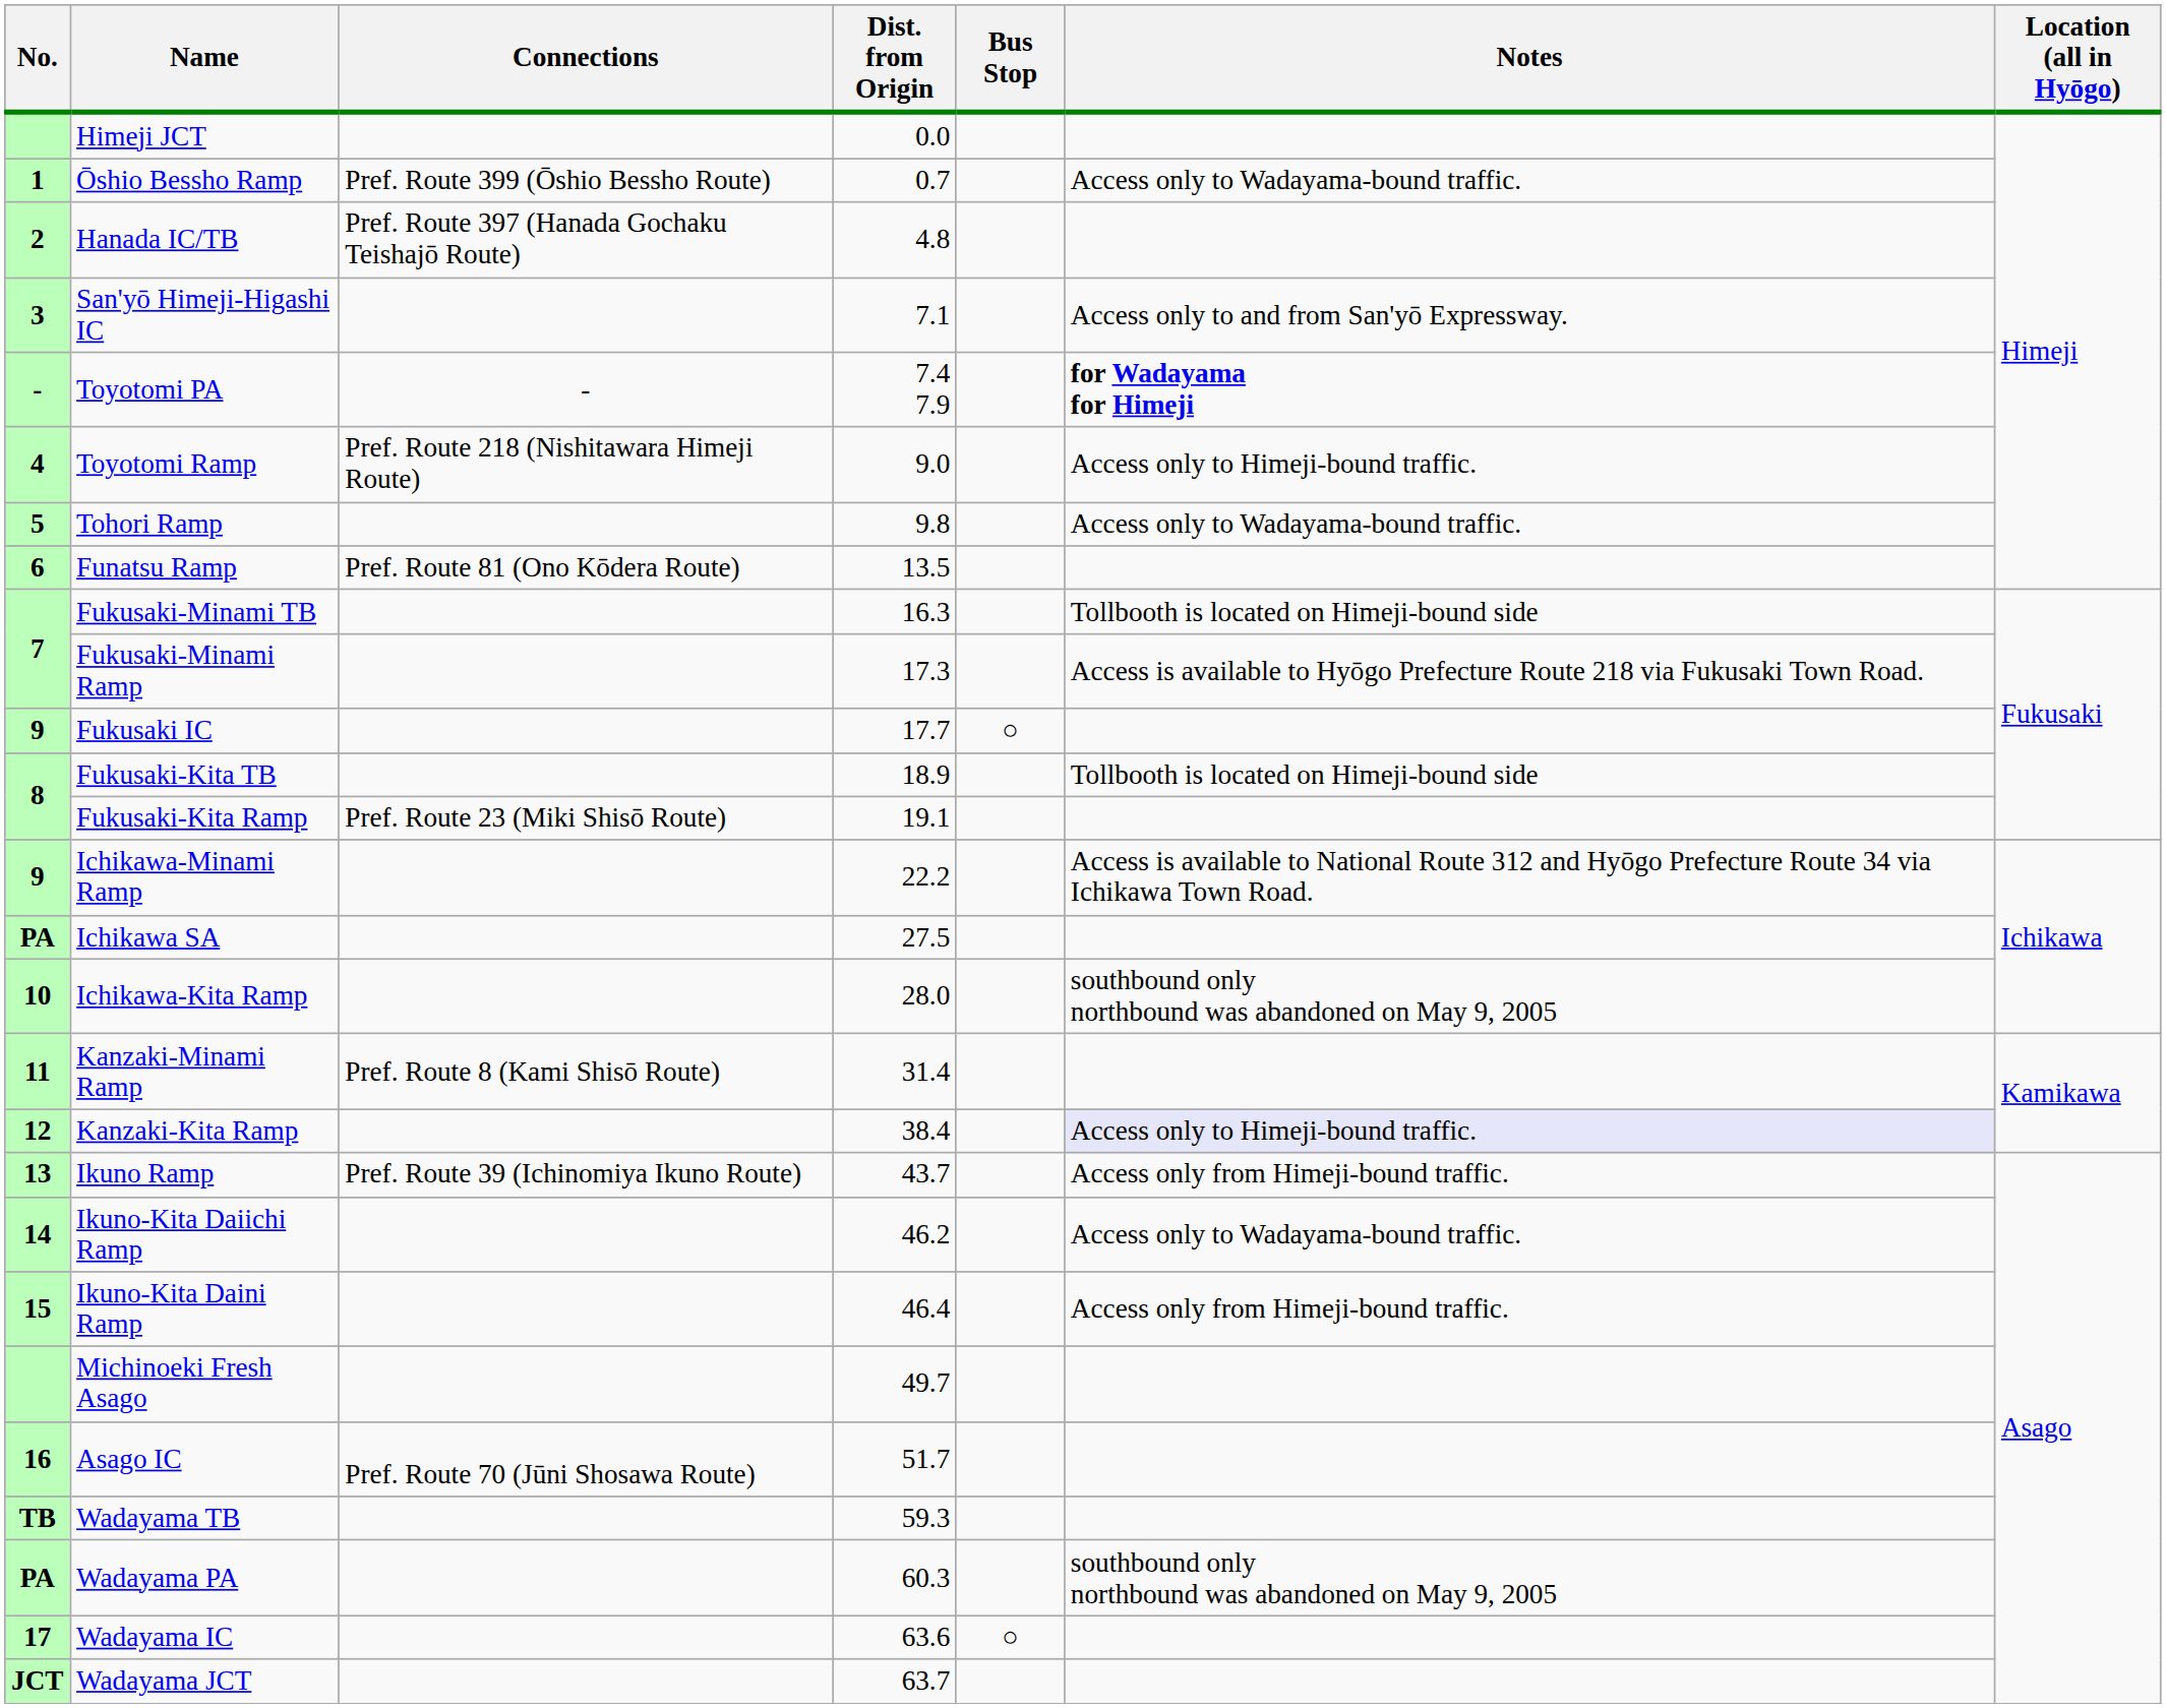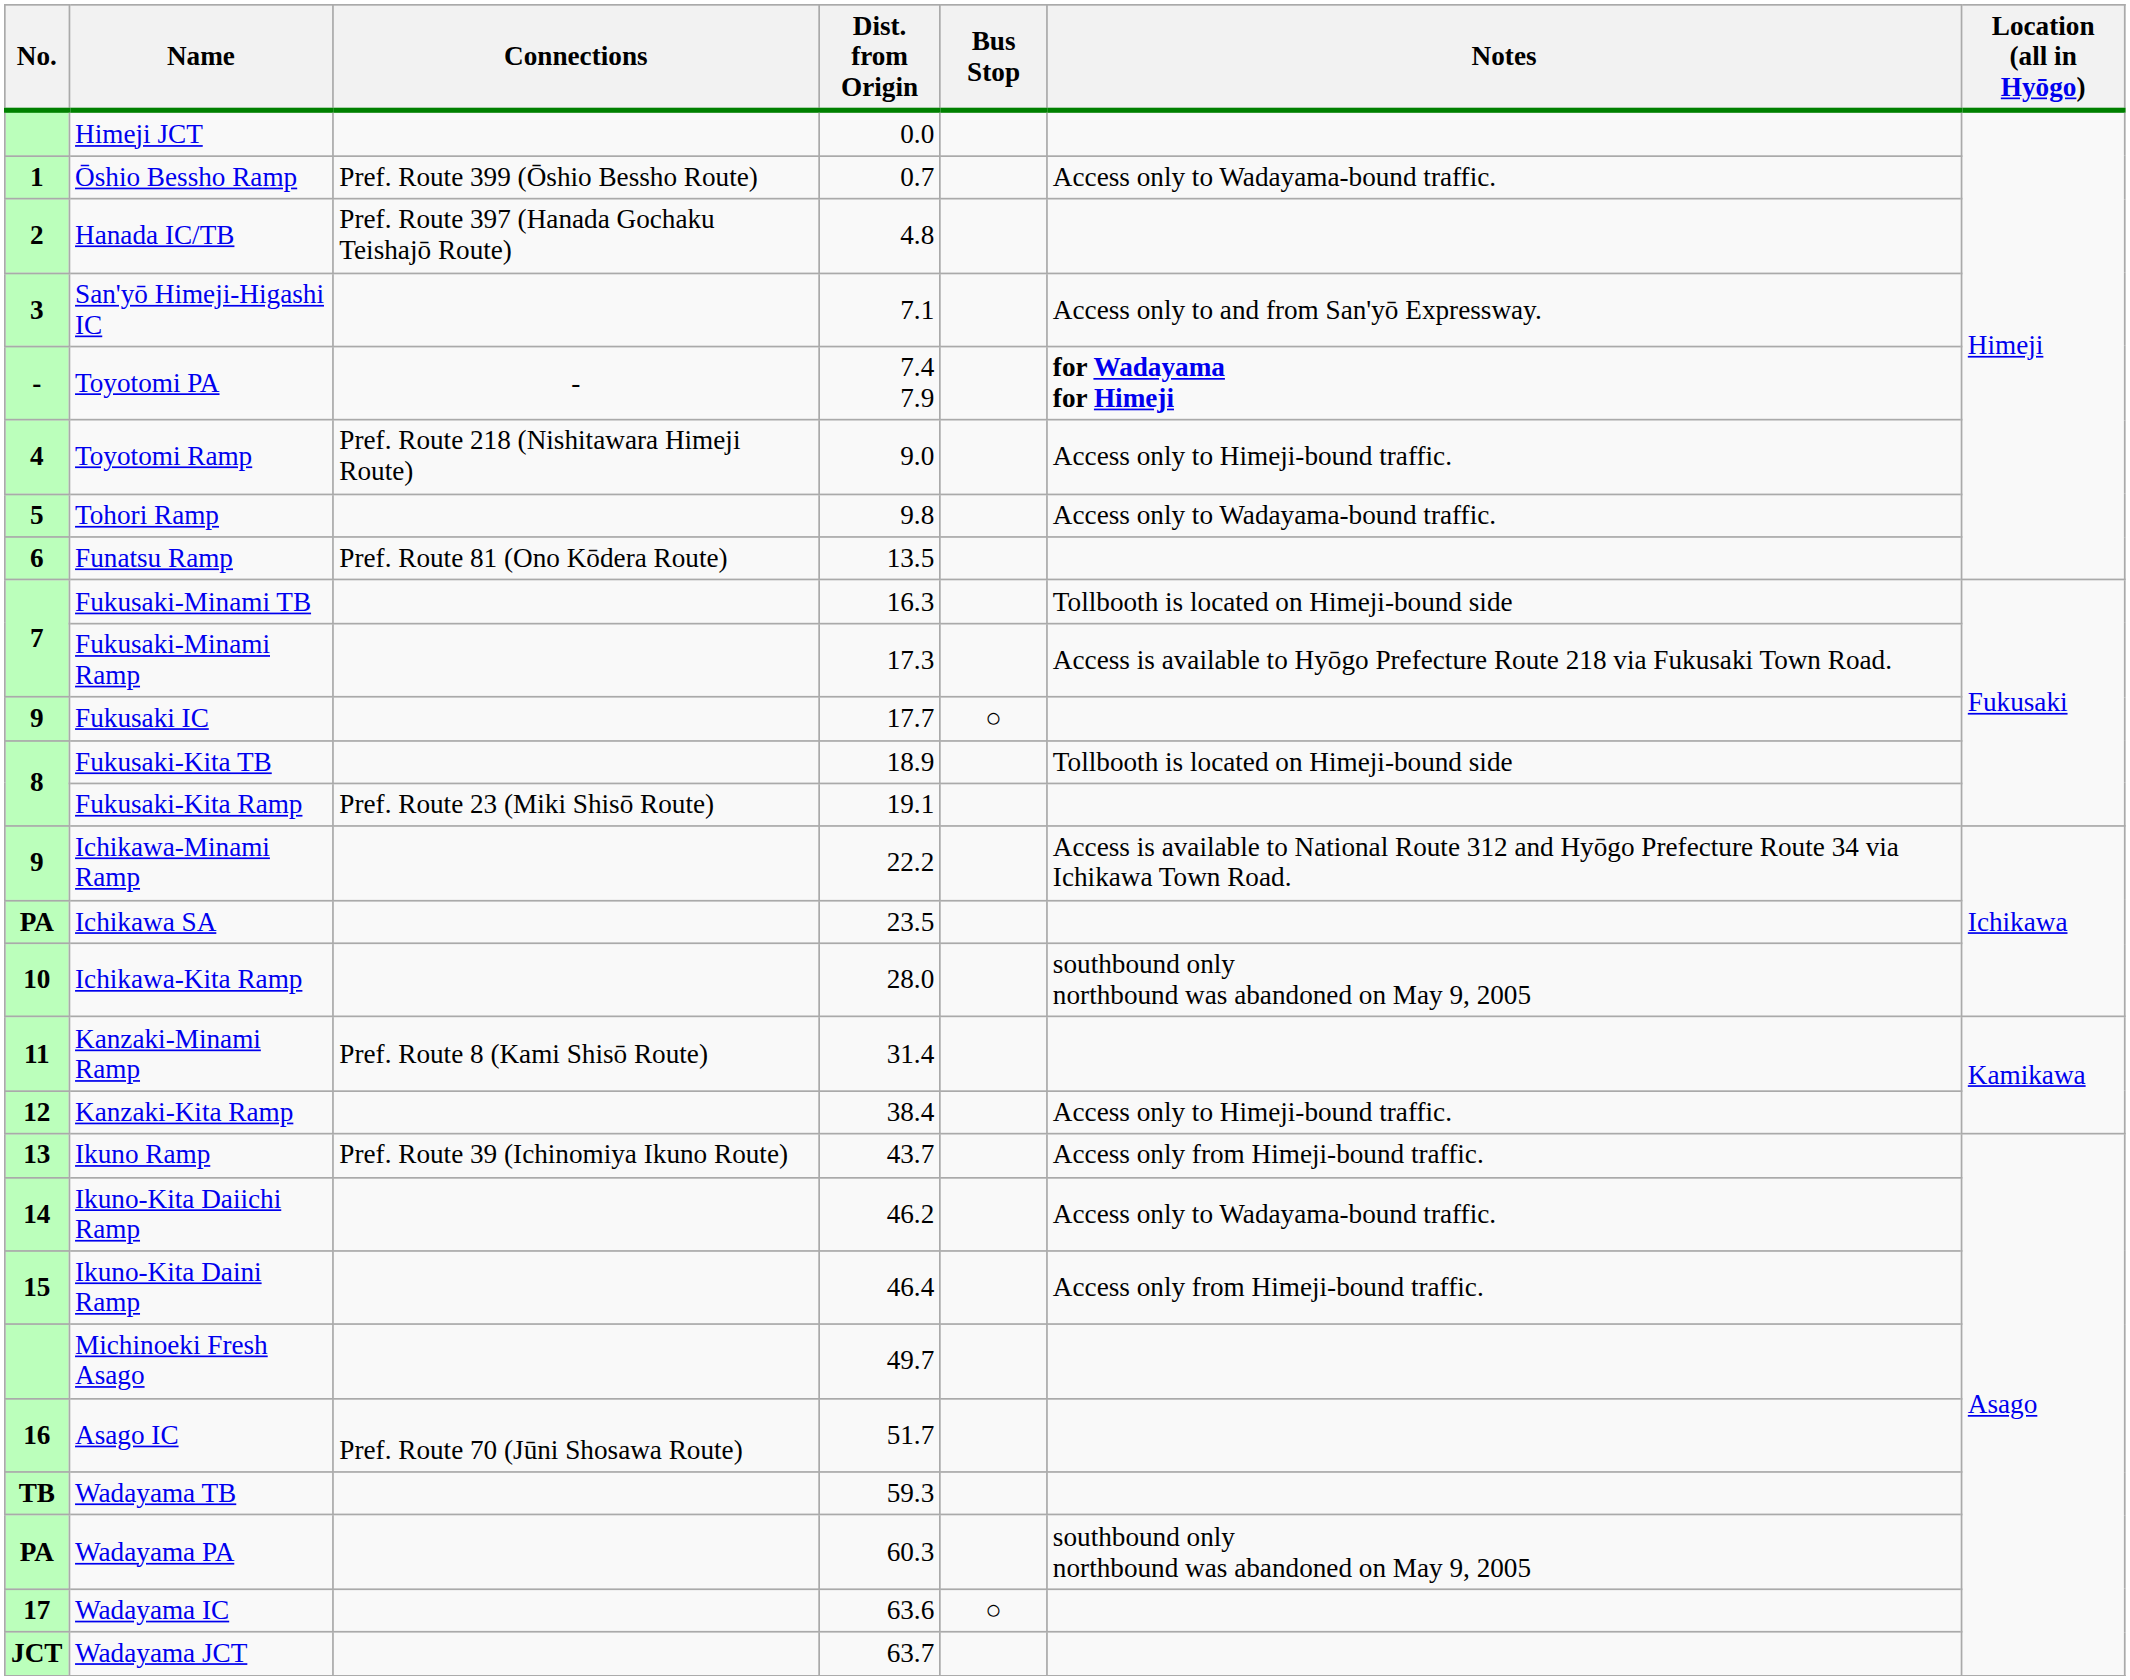 <table table class="wikitable">
 <tr>
 <th style="border-bottom:3px solid green;">No.</th>
 <th style="border-bottom:3px solid green;">Name</th>
 <th style="border-bottom:3px solid green;">Connections</th>
 <th style="border-bottom:3px solid green;">Dist. from<br>Origin</th>
 <th style="border-bottom:3px solid green;">Bus Stop</th>
 <th style="border-bottom:3px solid green;">Notes</th>
 <th colspan="2" style="border-bottom:3px solid green;">Location<br>(all in <a href='#'>Hyōgo</a>)</th>
 </tr>
 <tr>
 <th style="background:#bfb;"></th>
 <td><a href='#'>Himeji JCT</a></td>
 <td></td>
 <td style="text-align:right;">0.0</td>
 <td style="text-align:center;"></td>
 <td></td>
 <td rowspan="8"><a href='#'>Himeji</a></td>
 </tr>
 <tr>
 <th style="background-color:#BFB;">1</th>
 <td><a href='#'>Ōshio Bessho Ramp</a></td>
 <td>Pref. Route 399 (Ōshio Bessho Route)</td>
 <td style="text-align:right;">0.7</td>
 <td style="text-align:center;"></td>
 <td>Access only to Wadayama-bound traffic.</td>
 </tr>
 <tr>
 <th style="background-color:#bfb;">2</th>
 <td><a href='#'>Hanada IC/TB</a></td>
 <td>Pref. Route 397 (Hanada Gochaku Teishajō Route)</td>
 <td style="text-align:right;">4.8</td>
 <td style="text-align:center;"></td>
 <td></td>
 </tr>
 <tr>
 <th style="background:#bfb;">3</th>
 <td><a href='#'>San'yō Himeji-Higashi IC</a></td>
 <td></td>
 <td style="text-align:right;">7.1</td>
 <td style="text-align:center;"></td>
 <td>Access only to and from San'yō Expressway.</td>
 </tr>
 <tr>
 <th style="background-color:#BFB;">-</th>
 <td><a href='#'>Toyotomi PA</a></td>
 <td style="text-align:center;">-</td>
 <td style="text-align:right;">7.4<br>7.9</td>
 <td style="text-align:center;"></td>
 <td><strong>for <a href='#'>Wadayama</a><br>for <a href='#'>Himeji</a></strong></td>
 </tr>
 <tr>
 <th style="background-color:#BFB;">4</th>
 <td><a href='#'>Toyotomi Ramp</a></td>
 <td>Pref. Route 218 (Nishitawara Himeji Route)</td>
 <td style="text-align:right;">9.0</td>
 <td style="text-align:center;"></td>
 <td>Access only to Himeji-bound traffic.</td>
 </tr>
 <tr>
 <th style="background-color:#BFB;">5</th>
 <td><a href='#'>Tohori Ramp</a></td>
 <td></td>
 <td style="text-align:right;">9.8</td>
 <td style="text-align:center;"></td>
 <td>Access only to Wadayama-bound traffic.</td>
 </tr>
 <tr>
 <th style="background-color:#BFB;">6</th>
 <td><a href='#'>Funatsu Ramp</a></td>
 <td>Pref. Route 81 (Ono Kōdera Route)</td>
 <td style="text-align:right;">13.5</td>
 <td style="text-align:center;"></td>
 <td></td>
 </tr>
 <tr>
 <th rowspan="2" style="background-color:#BFB;">7</th>
 <td><a href='#'>Fukusaki-Minami TB</a></td>
 <td></td>
 <td style="text-align:right;">16.3</td>
 <td style="text-align:center;"></td>
 <td>Tollbooth is located on Himeji-bound side</td>
 <td rowspan="5"><a href='#'>Fukusaki</a></td>
 </tr>
 <tr>
 <td><a href='#'>Fukusaki-Minami Ramp</a></td>
 <td></td>
 <td style="text-align:right;">17.3</td>
 <td style="text-align:center;"></td>
 <td>Access is available to Hyōgo Prefecture Route 218 via Fukusaki Town Road.</td>
 </tr>
 <tr>
 <th style="background:#bfb;">9</th>
 <td><a href='#'>Fukusaki IC</a></td>
 <td></td>
 <td style="text-align:right;">17.7</td>
 <td style="text-align:center;">○</td>
 <td></td>
 </tr>
 <tr>
 <th rowspan="2" style="background-color:#BFB;">8</th>
 <td><a href='#'>Fukusaki-Kita TB</a></td>
 <td></td>
 <td style="text-align:right;">18.9</td>
 <td style="text-align:center;"></td>
 <td>Tollbooth is located on Himeji-bound side</td>
 </tr>
 <tr>
 <td><a href='#'>Fukusaki-Kita Ramp</a></td>
 <td>Pref. Route 23 (Miki Shisō Route)</td>
 <td style="text-align:right;">19.1</td>
 <td style="text-align:center;"></td>
 <td></td>
 </tr>
 <tr>
 <th style="background-color:#BFB;">9</th>
 <td><a href='#'>Ichikawa-Minami Ramp</a></td>
 <td></td>
 <td style="text-align:right;">22.2</td>
 <td style="text-align:center;"></td>
 <td>Access is available to National Route 312 and Hyōgo Prefecture Route 34 via Ichikawa Town Road.</td>
 <td rowspan="3"><a href='#'>Ichikawa</a></td>
 </tr>
 <tr>
 <th style="background:#bfb;">PA</th>
 <td><a href='#'>Ichikawa SA</a></td>
 <td></td>
-<td style="text-align:right;">27.5</td>
+<td style="text-align:right;">23.5</td>
 <td style="text-align:center;"></td>
 <td></td>
 </tr>
 <tr>
 <th style="background-color:#BFB;">10</th>
 <td><a href='#'>Ichikawa-Kita Ramp</a></td>
 <td></td>
 <td style="text-align:right;">28.0</td>
 <td style="text-align:center;"></td>
 <td>southbound only<br>northbound was abandoned on May 9, 2005</td>
 </tr>
 <tr>
 <th style="background-color:#BFB;">11</th>
 <td><a href='#'>Kanzaki-Minami Ramp</a></td>
 <td>Pref. Route 8 (Kami Shisō Route)</td>
 <td style="text-align:right;">31.4</td>
 <td style="text-align:center;"></td>
 <td></td>
 <td rowspan="2"><a href='#'>Kamikawa</a></td>
 </tr>
 <tr>
 <th style="background-color:#BFB;">12</th>
 <td><a href='#'>Kanzaki-Kita Ramp</a></td>
 <td></td>
 <td style="text-align:right;">38.4</td>
 <td style="text-align:center;"></td>
-<td style="background: lavender;">Access only to Himeji-bound traffic.</td>
+<td>Access only to Himeji-bound traffic.</td>
 </tr>
 <tr>
 <th style="background-color:#BFB;">13</th>
 <td><a href='#'>Ikuno Ramp</a></td>
 <td>Pref. Route 39 (Ichinomiya Ikuno Route)</td>
 <td style="text-align:right;">43.7</td>
 <td style="text-align:center;"></td>
 <td>Access only from Himeji-bound traffic.</td>
 <td rowspan="9"><a href='#'>Asago</a></td>
 </tr>
 <tr>
 <th style="background-color:#BFB;">14</th>
 <td><a href='#'>Ikuno-Kita Daiichi Ramp</a></td>
 <td></td>
 <td style="text-align:right;">46.2</td>
 <td style="text-align:center;"></td>
 <td>Access only to Wadayama-bound traffic.</td>
 </tr>
 <tr>
 <th style="background-color:#BFB;">15</th>
 <td><a href='#'>Ikuno-Kita Daini Ramp</a></td>
 <td></td>
 <td style="text-align:right;">46.4</td>
 <td style="text-align:center;"></td>
 <td>Access only from Himeji-bound traffic.</td>
 </tr>
 <tr>
 <th style="background:#bfb;"></th>
 <td><a href='#'>Michinoeki Fresh Asago</a></td>
 <td></td>
 <td style="text-align:right;">49.7</td>
 <td style="text-align:center;"></td>
 <td></td>
 </tr>
 <tr>
 <th style="background:#bfb;">16</th>
 <td><a href='#'>Asago IC</a></td>
 <td><br>Pref. Route 70 (Jūni Shosawa Route)</td>
 <td style="text-align:right;">51.7</td>
 <td style="text-align:center;"></td>
 <td></td>
 </tr>
 <tr>
 <th style="background-color:#BFB;">TB</th>
 <td><a href='#'>Wadayama TB</a></td>
 <td></td>
 <td style="text-align:right;">59.3</td>
 <td style="text-align:center;"></td>
 <td></td>
 </tr>
 <tr>
 <th style="background:#bfb;">PA</th>
 <td><a href='#'>Wadayama PA</a></td>
 <td></td>
 <td style="text-align:right;">60.3</td>
 <td style="text-align:center;"></td>
 <td>southbound only<br>northbound was abandoned on May 9, 2005</td>
 </tr>
 <tr>
 <th style="background:#bfb;">17</th>
 <td><a href='#'>Wadayama IC</a></td>
 <td></td>
 <td style="text-align:right;">63.6</td>
 <td style="text-align:center;">○</td>
 <td></td>
 </tr>
 <tr>
 <th style="background:#bfb;">JCT</th>
 <td><a href='#'>Wadayama JCT</a></td>
 <td></td>
 <td style="text-align:right;">63.7</td>
 <td style="text-align:center;"></td>
 <td></td>
 </tr>
 <tr>
 </tr>
 </table>
